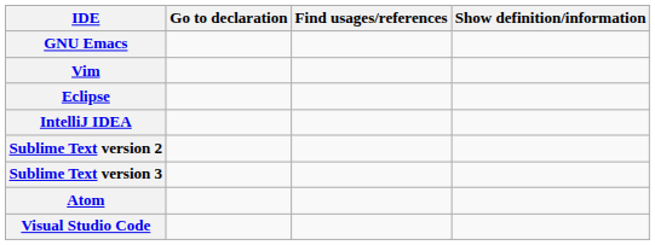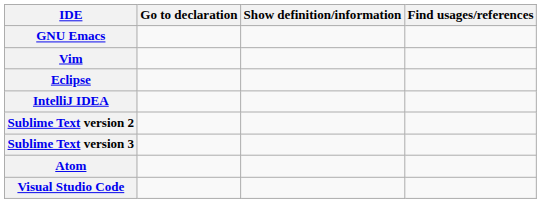 <table class="wikitable sortable" style="font-size: 85%; text-align: center; width: auto;">
 <tr>
 <th><a href='#'>IDE</a></th>
 <th>Go to declaration</th>
+<th>Show definition/information</th>
 <th>Find usages/references</th>
-<th>Show definition/information</th>
 </tr>
 <tr>
 <th><a href='#'>GNU Emacs</a></th>
 <td></td>
 <td></td>
 <td></td>
 </tr>
 <tr>
 <th><a href='#'>Vim</a></th>
 <td></td>
 <td></td>
 <td></td>
 </tr>
 <tr>
 <th><a href='#'>Eclipse</a></th>
 <td></td>
 <td></td>
 <td></td>
 </tr>
 <tr>
 <th><a href='#'>IntelliJ IDEA</a></th>
 <td></td>
 <td></td>
 <td></td>
 </tr>
 <tr>
 <th><a href='#'>Sublime Text</a> version 2</th>
 <td></td>
 <td></td>
 <td></td>
 </tr>
 <tr>
 <th><a href='#'>Sublime Text</a> version 3</th>
 <td></td>
 <td></td>
 <td></td>
 </tr>
 <tr>
 <th><a href='#'>Atom</a></th>
 <td></td>
 <td></td>
 <td></td>
 </tr>
 <tr>
 <th><a href='#'>Visual Studio Code</a></th>
 <td></td>
 <td></td>
 <td></td>
 </tr>
 </table>
